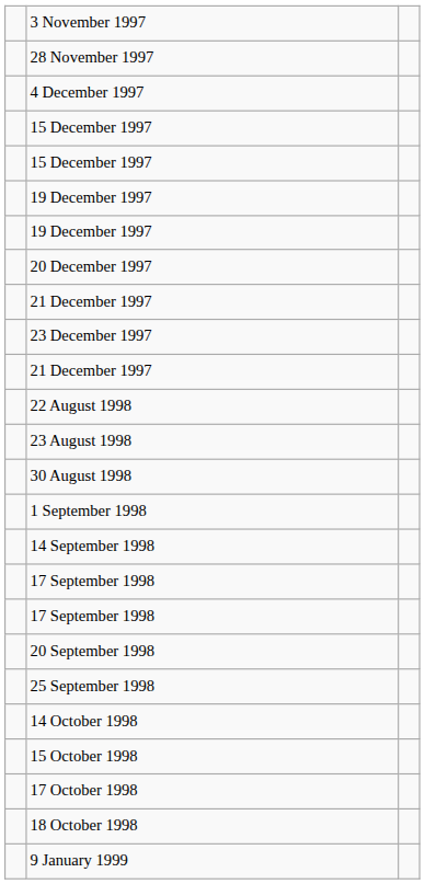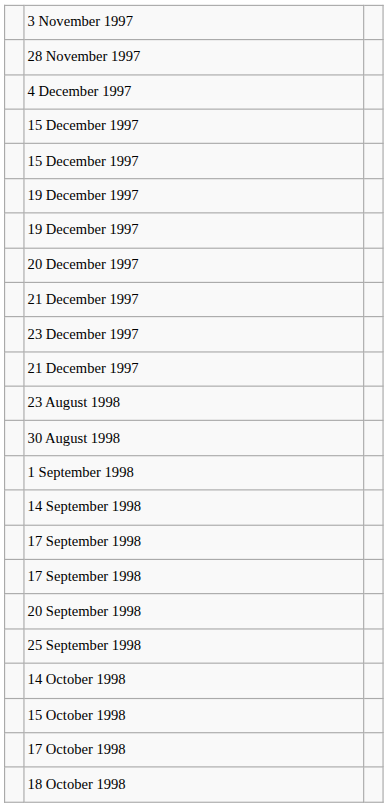 <table class="wikitable" style="font-size: 80%; float: left; width: 26em; margin-right: 1em; height: 700px">
 <tr>
 <td></td>
 <td>3 November 1997</td>
 <td></td>
 </tr>
 <tr>
 <td></td>
 <td>28 November 1997</td>
 <td></td>
 </tr>
 <tr>
 <td></td>
 <td>4 December 1997</td>
 <td></td>
 </tr>
 <tr>
 <td></td>
 <td>15 December 1997</td>
 <td></td>
 </tr>
 <tr>
 <td></td>
 <td>15 December 1997</td>
 <td></td>
 </tr>
 <tr>
 <td></td>
 <td>19 December 1997</td>
 <td></td>
 </tr>
 <tr>
 <td></td>
 <td>19 December 1997</td>
 <td></td>
 </tr>
 <tr>
 <td></td>
 <td>20 December 1997</td>
 <td></td>
 </tr>
 <tr>
 <td></td>
 <td>21 December 1997</td>
 <td></td>
 </tr>
 <tr>
 <td></td>
 <td>23 December 1997</td>
 <td></td>
 </tr>
 <tr>
 <td></td>
 <td>21 December 1997</td>
-<td></td>
-</tr>
-<tr>
-<td></td>
-<td>22 August 1998</td>
 <td></td>
 </tr>
 <tr>
 <td></td>
 <td>23 August 1998</td>
 <td></td>
 </tr>
 <tr>
 <td></td>
 <td>30 August 1998</td>
 <td></td>
 </tr>
 <tr>
 <td></td>
 <td>1 September 1998</td>
 <td></td>
 </tr>
 <tr>
 <td></td>
 <td>14 September 1998</td>
 <td></td>
 </tr>
 <tr>
 <td></td>
 <td>17 September 1998</td>
 <td></td>
 </tr>
 <tr>
 <td></td>
 <td>17 September 1998</td>
 <td></td>
 </tr>
 <tr>
 <td></td>
 <td>20 September 1998</td>
 <td></td>
 </tr>
 <tr>
 <td></td>
 <td>25 September 1998</td>
 <td></td>
 </tr>
 <tr>
 <td></td>
 <td>14 October 1998</td>
 <td></td>
 </tr>
 <tr>
 <td></td>
 <td>15 October 1998</td>
 <td></td>
 </tr>
 <tr>
 <td></td>
 <td>17 October 1998</td>
 <td></td>
 </tr>
 <tr>
 <td></td>
 <td>18 October 1998</td>
 <td></td>
 </tr>
-<tr>
-<td></td>
-<td>9 January 1999</td>
-<td></td>
-</tr>
 </table>
